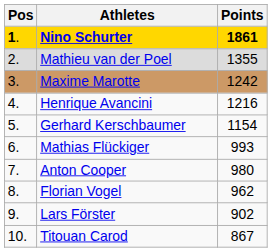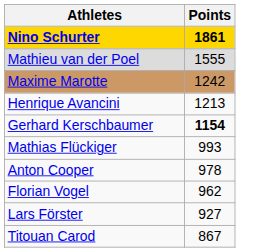 <table style="background: #f9f9f9" class=wikitable>
 <tr>
-<th width=30>Pos</th>
 <th width=200>Athletes</th>
 <th width=50>Points</th>
 </tr>
 <tr bgcolor=gold>
-<td><strong>1</strong>.</td>
 <td> <strong><a href='#'>Nino Schurter</a></strong></td>
 <td align=center><strong>1861</strong></td>
 </tr>
 <tr bgcolor=DCDCDC>
-<td>2.</td>
 <td> <a href='#'>Mathieu van der Poel</a></td>
-<td align=center>1355</td>
+<td align=center>1555</td>
 </tr>
 <tr bgcolor=CC9966>
-<td>3.</td>
 <td> <a href='#'>Maxime Marotte</a></td>
 <td align=center>1242</td>
 </tr>
 <tr>
-<td>4.</td>
 <td> <a href='#'>Henrique Avancini</a></td>
-<td align=center>1216</td>
+<td align=center>1213</td>
 </tr>
 <tr>
-<td>5.</td>
 <td> <a href='#'>Gerhard Kerschbaumer</a></td>
-<td align=center>1154</td>
+<td align=center><strong>1154</strong></td>
 </tr>
 <tr>
-<td>6.</td>
 <td> <a href='#'>Mathias Flückiger</a></td>
 <td align=center>993</td>
 </tr>
 <tr>
-<td>7.</td>
 <td> <a href='#'>Anton Cooper</a></td>
-<td align=center>980</td>
+<td align=center>978</td>
 </tr>
 <tr>
-<td>8.</td>
 <td> <a href='#'>Florian Vogel</a></td>
 <td align=center>962</td>
 </tr>
 <tr>
-<td>9.</td>
 <td> <a href='#'>Lars Förster</a></td>
-<td align=center>902</td>
+<td align=center>927</td>
 </tr>
 <tr>
-<td>10.</td>
 <td> <a href='#'>Titouan Carod</a></td>
 <td align=center>867</td>
 </tr>
 </table>
